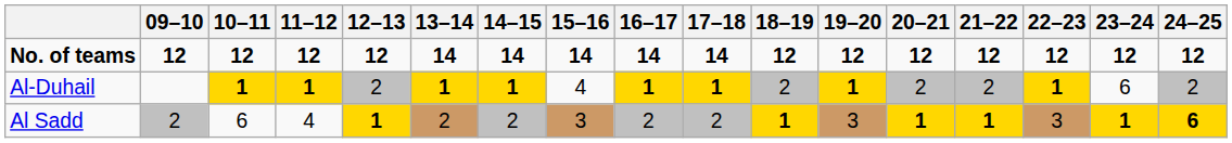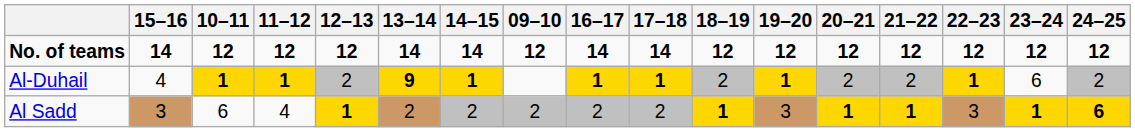 <table border=1  bordercolor="#CCCCCC" class=wikitable style="font-size:90%;">
 <tr align=LEFT valign=CENTER>
 <th></th>
-<th>09–10</th>
+<th>15–16</th>
 <th>10–11</th>
 <th>11–12</th>
 <th>12–13</th>
 <th>13–14</th>
 <th>14–15</th>
-<th>15–16</th>
+<th>09–10</th>
 <th>16–17</th>
 <th>17–18</th>
 <th>18–19</th>
 <th>19–20</th>
 <th>20–21</th>
 <th>21–22</th>
 <th>22–23</th>
 <th>23–24</th>
 <th>24–25</th>
 </tr>
 <tr align=CENTER>
 <td><strong>No. of teams</strong></td>
-<td><strong>12</strong></td>
+<td><strong>14</strong></td>
 <td><strong>12</strong></td>
 <td><strong>12</strong></td>
 <td><strong>12</strong></td>
 <td><strong>14</strong></td>
 <td><strong>14</strong></td>
-<td><strong>14</strong></td>
+<td><strong>12</strong></td>
 <td><strong>14</strong></td>
 <td><strong>14</strong></td>
 <td><strong>12</strong></td>
 <td><strong>12</strong></td>
 <td><strong>12</strong></td>
 <td><strong>12</strong></td>
 <td><strong>12</strong></td>
 <td><strong>12</strong></td>
 <td><strong>12</strong></td>
 </tr>
 <tr align=CENTER valign=BOTTOM>
 <td align=LEFT><a href='#'>Al-Duhail</a></td>
-<td></td>
+<td>4</td>
 <td bgcolor=gold><strong>1</strong></td>
 <td bgcolor=gold><strong>1</strong></td>
 <td bgcolor=silver>2</td>
+<td bgcolor=gold><strong>9</strong></td>
 <td bgcolor=gold><strong>1</strong></td>
-<td bgcolor=gold><strong>1</strong></td>
-<td>4</td>
+<td></td>
 <td bgcolor=gold><strong>1</strong></td>
 <td bgcolor=gold><strong>1</strong></td>
 <td bgcolor=silver>2</td>
 <td bgcolor=gold><strong>1</strong></td>
 <td bgcolor=silver>2</td>
 <td bgcolor=silver>2</td>
 <td bgcolor=gold><strong>1</strong></td>
 <td>6</td>
 <td bgcolor=silver>2</td>
 </tr>
 <tr align=CENTER valign=BOTTOM>
 <td align=LEFT><a href='#'>Al Sadd</a></td>
-<td bgcolor=silver>2</td>
+<td bgcolor=#cc9966>3</td>
 <td>6</td>
 <td>4</td>
 <td bgcolor=gold><strong>1</strong></td>
 <td bgcolor=#cc9966>2</td>
 <td bgcolor=silver>2</td>
-<td bgcolor=#cc9966>3</td>
+<td bgcolor=silver>2</td>
 <td bgcolor=silver>2</td>
 <td bgcolor=silver>2</td>
 <td bgcolor=gold><strong>1</strong></td>
 <td bgcolor=#cc9966>3</td>
 <td bgcolor=gold><strong>1</strong></td>
 <td bgcolor=gold><strong>1</strong></td>
 <td bgcolor=#cc9966>3</td>
 <td bgcolor=gold><strong>1</strong></td>
 <td bgcolor=gold><strong>6</strong></td>
 </tr>
 </table>
